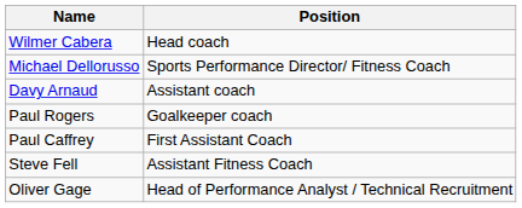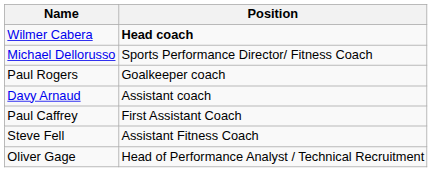 <table class="wikitable">
 <tr>
 <th>Name</th>
 <th>Position</th>
 </tr>
 <tr>
 <td><a href='#'>Wilmer Cabera</a></td>
-<td>Head coach</td>
+<td><strong>Head coach</strong></td>
 </tr>
 <tr>
 <td><a href='#'>Michael Dellorusso</a></td>
 <td>Sports Performance Director/ Fitness Coach</td>
 </tr>
 <tr>
+<td>Paul Rogers</td>
+<td>Goalkeeper coach</td>
+</tr>
+<tr>
 <td><a href='#'>Davy Arnaud</a></td>
 <td>Assistant coach</td>
-</tr>
-<tr>
-<td>Paul Rogers</td>
-<td>Goalkeeper coach</td>
 </tr>
 <tr>
 <td>Paul Caffrey</td>
 <td>First Assistant Coach</td>
 </tr>
 <tr>
 <td>Steve Fell</td>
 <td>Assistant Fitness Coach</td>
 </tr>
 <tr>
 <td>Oliver Gage</td>
 <td>Head of Performance Analyst / Technical Recruitment</td>
 </tr>
 </table>
